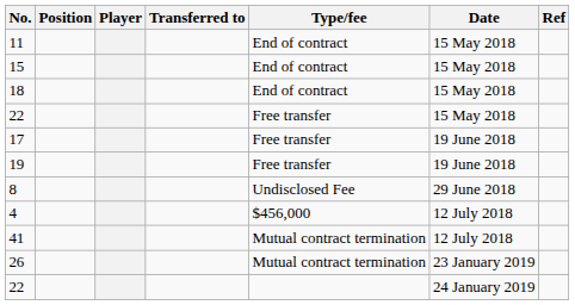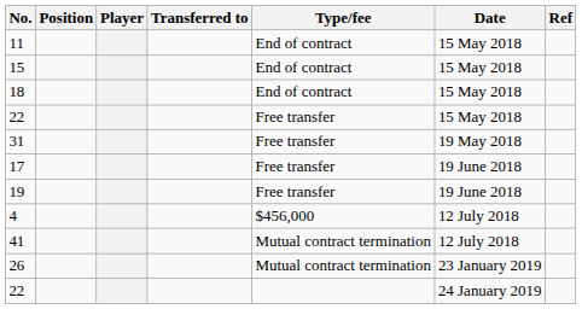 <table class="wikitable plainrowheaders sortable" style="text-align:center; text-align:left">
 <tr>
 <th scope="col">No.</th>
 <th scope="col">Position</th>
 <th scope="col">Player</th>
 <th scope="col">Transferred to</th>
 <th scope="col">Type/fee</th>
 <th scope="col">Date</th>
 <th scope="col" class="unsortable">Ref</th>
 </tr>
 <tr>
 <td>11</td>
 <td></td>
 <th scope="row"></th>
 <td></td>
 <td>End of contract</td>
 <td>15 May 2018</td>
 <td></td>
 </tr>
 <tr>
 <td>15</td>
 <td></td>
 <th scope="row"></th>
 <td></td>
 <td>End of contract</td>
 <td>15 May 2018</td>
 <td></td>
 </tr>
 <tr>
 <td>18</td>
 <td></td>
 <th scope="row"></th>
 <td></td>
 <td>End of contract</td>
 <td>15 May 2018</td>
 <td></td>
 </tr>
 <tr>
 <td>22</td>
 <td></td>
 <th scope="row"></th>
 <td></td>
 <td>Free transfer</td>
 <td>15 May 2018</td>
 <td></td>
 </tr>
 <tr>
+<td>31</td>
+<td></td>
+<th scope="row"></th>
+<td></td>
+<td>Free transfer</td>
+<td>19 May 2018</td>
+<td></td>
+</tr>
+<tr>
 <td>17</td>
 <td></td>
 <th scope="row"></th>
 <td></td>
 <td>Free transfer</td>
 <td>19 June 2018</td>
 <td></td>
 </tr>
 <tr>
 <td>19</td>
 <td></td>
 <th scope="row"></th>
 <td></td>
 <td>Free transfer</td>
 <td>19 June 2018</td>
-<td></td>
-</tr>
-<tr>
-<td>8</td>
-<td></td>
-<th scope="row"></th>
-<td></td>
-<td>Undisclosed Fee</td>
-<td>29 June 2018</td>
 <td></td>
 </tr>
 <tr>
 <td>4</td>
 <td></td>
 <th scope="row"></th>
 <td></td>
 <td>$456,000</td>
 <td>12 July 2018</td>
 <td></td>
 </tr>
 <tr>
 <td>41</td>
 <td></td>
 <th scope="row"></th>
 <td></td>
 <td>Mutual contract termination</td>
 <td>12 July 2018</td>
 <td></td>
 </tr>
 <tr>
 <td>26</td>
 <td></td>
 <th scope="row"></th>
 <td></td>
 <td>Mutual contract termination</td>
 <td>23 January 2019</td>
 <td></td>
 </tr>
 <tr>
 <td>22</td>
 <td></td>
 <th scope="row"></th>
 <td></td>
 <td></td>
 <td>24 January 2019</td>
 <td></td>
 </tr>
 </table>
